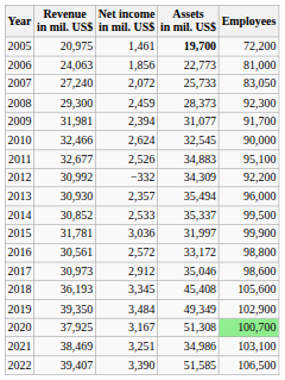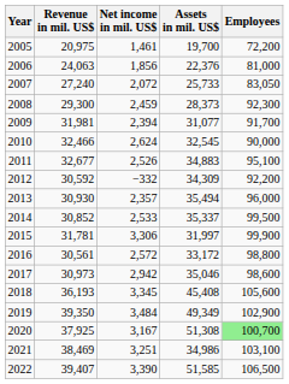 <table class="wikitable float-left" style="text-align: right;">
 <tr>
 <th>Year</th>
 <th>Revenue<br>in mil. US$</th>
 <th>Net income<br>in mil. US$</th>
 <th>Assets<br>in mil. US$</th>
 <th>Employees</th>
 </tr>
 <tr>
 <td>2005</td>
 <td>20,975</td>
 <td>1,461</td>
-<td><strong>19,700</strong></td>
+<td>19,700</td>
 <td>72,200</td>
 </tr>
 <tr>
 <td>2006</td>
 <td>24,063</td>
 <td>1,856</td>
-<td>22,773</td>
+<td>22,376</td>
 <td>81,000</td>
 </tr>
 <tr>
 <td>2007</td>
 <td>27,240</td>
 <td>2,072</td>
 <td>25,733</td>
 <td>83,050</td>
 </tr>
 <tr>
 <td>2008</td>
 <td>29,300</td>
 <td>2,459</td>
 <td>28,373</td>
 <td>92,300</td>
 </tr>
 <tr>
 <td>2009</td>
 <td>31,981</td>
 <td>2,394</td>
 <td>31,077</td>
 <td>91,700</td>
 </tr>
 <tr>
 <td>2010</td>
 <td>32,466</td>
 <td>2,624</td>
 <td>32,545</td>
 <td>90,000</td>
 </tr>
 <tr>
 <td>2011</td>
 <td>32,677</td>
 <td>2,526</td>
 <td>34,883</td>
 <td>95,100</td>
 </tr>
 <tr>
 <td>2012</td>
-<td>30,992</td>
+<td>30,592</td>
 <td>−332</td>
 <td>34,309</td>
 <td>92,200</td>
 </tr>
 <tr>
 <td>2013</td>
 <td>30,930</td>
 <td>2,357</td>
 <td>35,494</td>
 <td>96,000</td>
 </tr>
 <tr>
 <td>2014</td>
 <td>30,852</td>
 <td>2,533</td>
 <td>35,337</td>
 <td>99,500</td>
 </tr>
 <tr>
 <td>2015</td>
 <td>31,781</td>
-<td>3,036</td>
+<td>3,306</td>
 <td>31,997</td>
 <td>99,900</td>
 </tr>
 <tr>
 <td>2016</td>
 <td>30,561</td>
 <td>2,572</td>
 <td>33,172</td>
 <td>98,800</td>
 </tr>
 <tr>
 <td>2017</td>
 <td>30,973</td>
-<td>2,912</td>
+<td>2,942</td>
 <td>35,046</td>
 <td>98,600</td>
 </tr>
 <tr>
 <td>2018</td>
 <td>36,193</td>
 <td>3,345</td>
 <td>45,408</td>
 <td>105,600</td>
 </tr>
 <tr>
 <td>2019</td>
 <td>39,350</td>
 <td>3,484</td>
 <td>49,349</td>
 <td>102,900</td>
 </tr>
 <tr>
 <td>2020</td>
 <td>37,925</td>
 <td>3,167</td>
 <td>51,308</td>
 <td style="background: lightgreen;">100,700</td>
 </tr>
 <tr>
 <td>2021</td>
 <td>38,469</td>
 <td>3,251</td>
 <td>34,986</td>
 <td>103,100</td>
 </tr>
 <tr>
 <td>2022</td>
 <td>39,407</td>
 <td>3,390</td>
 <td>51,585</td>
 <td>106,500</td>
 </tr>
 </table>
